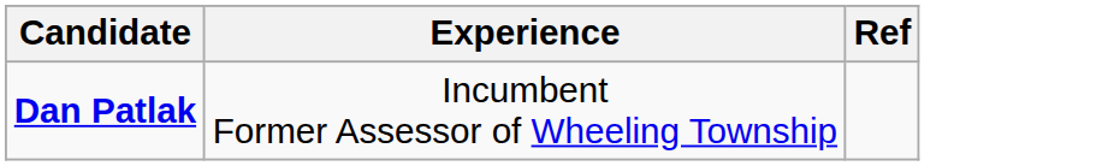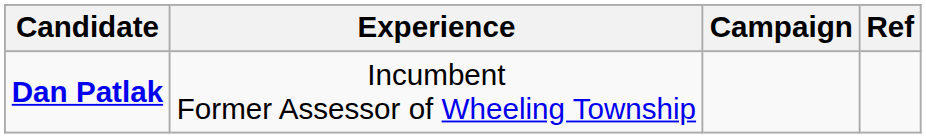 <table class="wikitable" style="text-align:center">
 <tr>
 <th>Candidate</th>
 <th>Experience</th>
+<th>Campaign</th>
 <th>Ref</th>
 </tr>
 <tr>
 <td><strong><a href='#'>Dan Patlak</a></strong></td>
 <td>Incumbent<br>Former Assessor of <a href='#'>Wheeling Township</a></td>
 <td></td>
+<td></td>
 </tr>
 </table>
